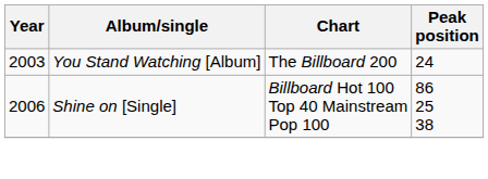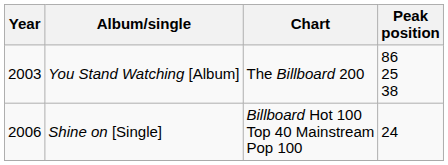 <table class="wikitable">
 <tr>
 <th>Year</th>
 <th>Album/single</th>
 <th>Chart</th>
 <th>Peak<br>position</th>
 </tr>
 <tr>
 <td>2003</td>
 <td><em>You Stand Watching</em> [Album]</td>
 <td>The <em>Billboard</em> 200</td>
-<td>24</td>
+<td>86<br>25<br>38</td>
 </tr>
 <tr>
 <td>2006</td>
 <td><em>Shine on</em> [Single]</td>
 <td><em>Billboard</em> Hot 100<br>Top 40 Mainstream<br>Pop 100</td>
-<td>86<br>25<br>38</td>
+<td>24</td>
 </tr>
 <tr>
 </tr>
 </table>
